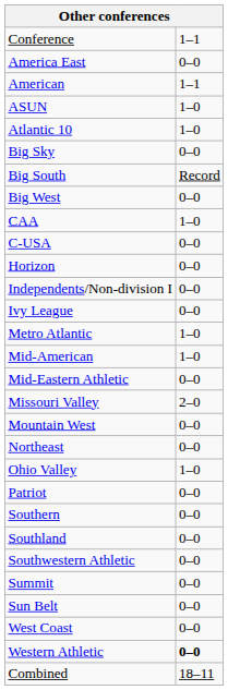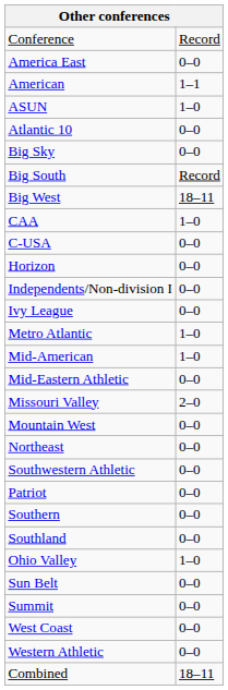 <table class="wikitable">
 <tr>
 <th colspan="2">Other conferences</th>
 </tr>
 <tr>
 <td><u>Conference</u></td>
-<td>1–1</td>
+<td><u>Record</u></td>
 </tr>
 <tr>
 <td><a href='#'>America East</a></td>
 <td>0–0</td>
 </tr>
 <tr>
 <td><a href='#'>American</a></td>
 <td>1–1</td>
 </tr>
 <tr>
 <td><a href='#'>ASUN</a></td>
 <td>1–0</td>
 </tr>
 <tr>
 <td><a href='#'>Atlantic 10</a></td>
-<td>1–0</td>
+<td>0–0</td>
 </tr>
 <tr>
 <td><a href='#'>Big Sky</a></td>
 <td>0–0</td>
 </tr>
 <tr>
 <td><a href='#'>Big South</a></td>
 <td><u>Record</u></td>
 </tr>
 <tr>
 <td><a href='#'>Big West</a></td>
-<td>0–0</td>
+<td><u>18–11</u></td>
 </tr>
 <tr>
 <td><a href='#'>CAA</a></td>
 <td>1–0</td>
 </tr>
 <tr>
 <td><a href='#'>C-USA</a></td>
 <td>0–0</td>
 </tr>
 <tr>
 <td><a href='#'>Horizon</a></td>
 <td>0–0</td>
 </tr>
 <tr>
 <td><a href='#'>Independents</a>/Non-division I</td>
 <td>0–0</td>
 </tr>
 <tr>
 <td><a href='#'>Ivy League</a></td>
 <td>0–0</td>
 </tr>
 <tr>
 <td><a href='#'>Metro Atlantic</a></td>
 <td>1–0</td>
 </tr>
 <tr>
 <td><a href='#'>Mid-American</a></td>
 <td>1–0</td>
 </tr>
 <tr>
 <td><a href='#'>Mid-Eastern Athletic</a></td>
 <td>0–0</td>
 </tr>
 <tr>
 <td><a href='#'>Missouri Valley</a></td>
 <td>2–0</td>
 </tr>
 <tr>
 <td><a href='#'>Mountain West</a></td>
 <td>0–0</td>
 </tr>
 <tr>
 <td><a href='#'>Northeast</a></td>
 <td>0–0</td>
 </tr>
 <tr>
-<td><a href='#'>Ohio Valley</a></td>
-<td>1–0</td>
+<td><a href='#'>Southwestern Athletic</a></td>
+<td>0–0</td>
 </tr>
 <tr>
 <td><a href='#'>Patriot</a></td>
 <td>0–0</td>
 </tr>
 <tr>
 <td><a href='#'>Southern</a></td>
 <td>0–0</td>
 </tr>
 <tr>
 <td><a href='#'>Southland</a></td>
 <td>0–0</td>
 </tr>
 <tr>
-<td><a href='#'>Southwestern Athletic</a></td>
+<td><a href='#'>Ohio Valley</a></td>
+<td>1–0</td>
+</tr>
+<tr>
+<td><a href='#'>Sun Belt</a></td>
 <td>0–0</td>
 </tr>
 <tr>
 <td><a href='#'>Summit</a></td>
-<td>0–0</td>
-</tr>
-<tr>
-<td><a href='#'>Sun Belt</a></td>
 <td>0–0</td>
 </tr>
 <tr>
 <td><a href='#'>West Coast</a></td>
 <td>0–0</td>
 </tr>
 <tr>
 <td><a href='#'>Western Athletic</a></td>
-<td><strong>0–0</strong></td>
+<td>0–0</td>
 </tr>
 <tr>
 <td><u>Combined</u></td>
 <td><u>18–11</u></td>
 </tr>
 </table>
